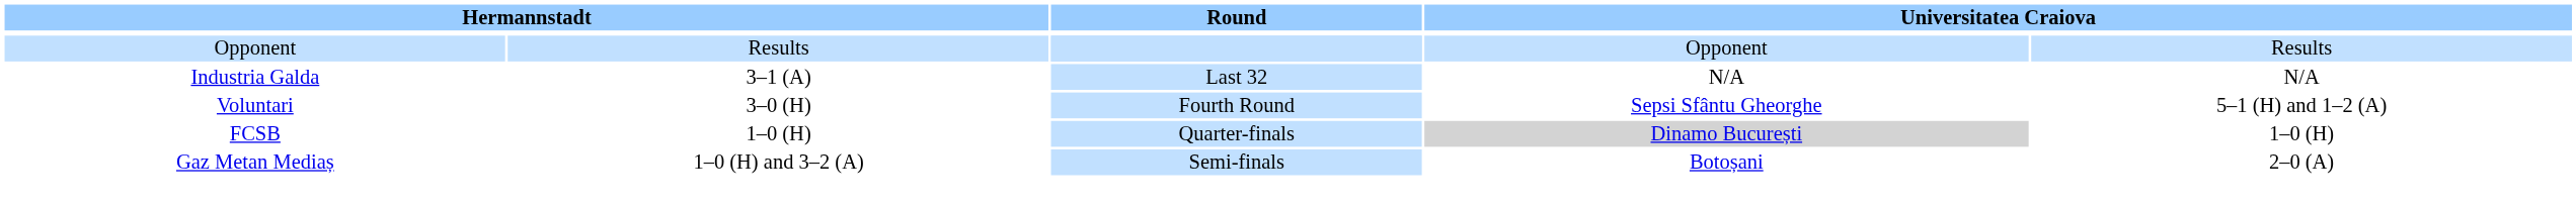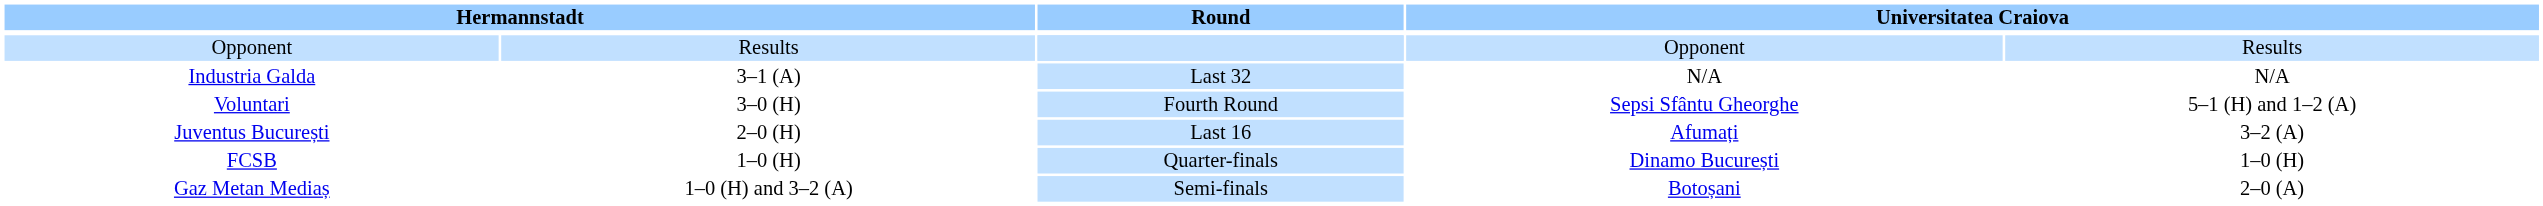 <table width="100%" style="text-align:center">
 <tr valign=top bgcolor=#99ccff>
 <th colspan=2 style="width:1*">Hermannstadt</th>
 <th><strong>Round</strong></th>
 <th colspan=2 style="width:1*">Universitatea Craiova</th>
 </tr>
 <tr>
 </tr>
 <tr valign=top bgcolor=#c1e0ff>
 <td>Opponent</td>
 <td>Results</td>
 <td bgcolor=#c1e0ff></td>
 <td>Opponent</td>
 <td>Results</td>
 </tr>
 <tr>
 <td><a href='#'>Industria Galda</a></td>
 <td>3–1 (A)</td>
 <td bgcolor=#c1e0ff>Last 32</td>
 <td>N/A</td>
 <td>N/A</td>
 </tr>
 <tr>
 <td><a href='#'>Voluntari</a></td>
 <td>3–0  (H)</td>
 <td bgcolor=#c1e0ff>Fourth Round</td>
 <td><a href='#'>Sepsi Sfântu Gheorghe</a></td>
 <td>5–1 (H) and 1–2 (A)</td>
 </tr>
 <tr>
+<td><a href='#'>Juventus București</a></td>
+<td>2–0  (H)</td>
+<td bgcolor=#c1e0ff>Last 16</td>
+<td><a href='#'>Afumați</a></td>
+<td>3–2  (A)</td>
+</tr>
+<tr>
 <td><a href='#'>FCSB</a></td>
 <td>1–0  (H)</td>
 <td bgcolor=#c1e0ff>Quarter-finals</td>
-<td style="background: lightgrey;"><a href='#'>Dinamo București</a></td>
+<td><a href='#'>Dinamo București</a></td>
 <td>1–0  (H)</td>
 </tr>
 <tr>
 <td><a href='#'>Gaz Metan Mediaș</a></td>
 <td>1–0 (H) and 3–2 (A)</td>
 <td bgcolor=#c1e0ff>Semi-finals</td>
 <td><a href='#'>Botoșani</a></td>
 <td>2–0 (A)</td>
 </tr>
 </table>
